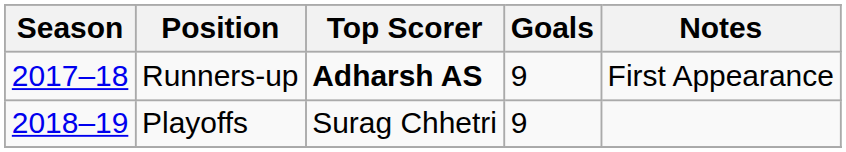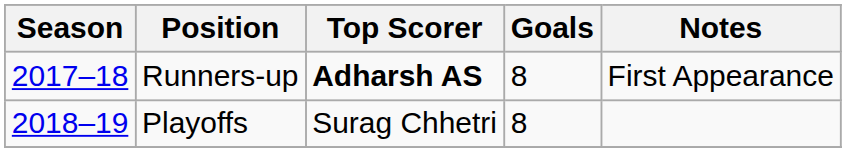 <table class="wikitable">
 <tr>
 <th>Season</th>
 <th>Position</th>
 <th>Top Scorer</th>
 <th>Goals</th>
 <th>Notes</th>
 </tr>
 <tr>
 <td><a href='#'>2017–18</a></td>
 <td>Runners-up</td>
 <td><strong>Adharsh AS</strong></td>
-<td>9</td>
+<td>8</td>
 <td>First Appearance</td>
 </tr>
 <tr>
 <td><a href='#'>2018–19</a></td>
 <td>Playoffs</td>
 <td>Surag Chhetri</td>
-<td>9</td>
+<td>8</td>
 <td></td>
 </tr>
 <tr>
 </tr>
 </table>
